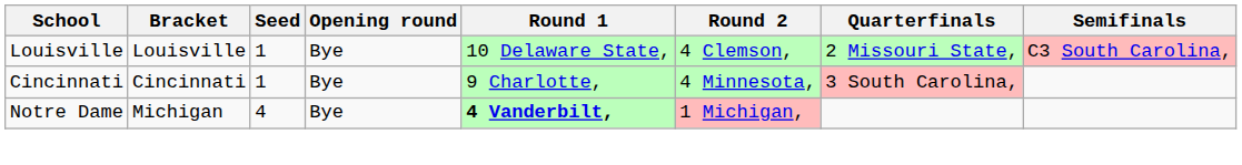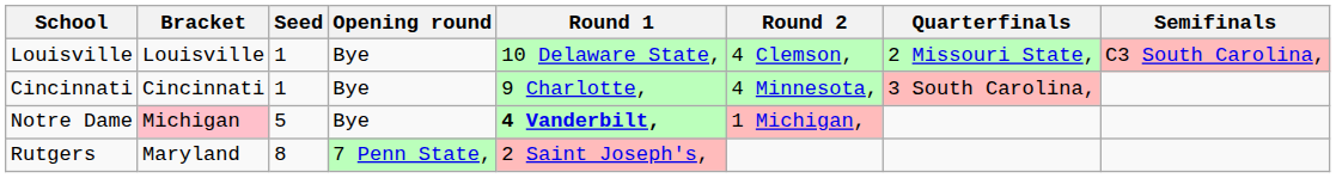 <table class="wikitable">
 <tr>
 <th>School</th>
 <th>Bracket</th>
 <th>Seed</th>
 <th>Opening round</th>
 <th>Round 1</th>
 <th>Round 2</th>
 <th>Quarterfinals</th>
 <th>Semifinals</th>
 </tr>
 <tr>
 <td>Louisville</td>
 <td>Louisville</td>
 <td>1</td>
 <td>Bye</td>
 <td style="background:#bfb;">10 <a href='#'>Delaware State</a>, </td>
 <td style="background:#bfb;">4 <a href='#'>Clemson</a>, </td>
 <td style="background:#bfb;">2 <a href='#'>Missouri State</a>, </td>
 <td style="background:#fbb;">C3 <a href='#'>South Carolina</a>, </td>
 </tr>
 <tr>
 <td>Cincinnati</td>
 <td>Cincinnati</td>
 <td>1</td>
 <td>Bye</td>
 <td style="background:#bfb;">9 <a href='#'>Charlotte</a>, </td>
 <td style="background:#bfb;">4 <a href='#'>Minnesota</a>, </td>
 <td style="background:#fbb;">3 South Carolina, </td>
 <td></td>
 </tr>
 <tr>
 <td>Notre Dame</td>
-<td>Michigan</td>
-<td>4</td>
+<td style="background: pink;">Michigan</td>
+<td>5</td>
 <td>Bye</td>
 <td style="background:#bfb;"><strong>4 <a href='#'>Vanderbilt</a>, </strong></td>
 <td style="background:#fbb;">1 <a href='#'>Michigan</a>, </td>
 <td></td>
 <td></td>
 </tr>
+<tr>
+<td>Rutgers</td>
+<td>Maryland</td>
+<td>8</td>
+<td style="background:#bfb;">7 <a href='#'>Penn State</a>, </td>
+<td style="background:#fbb;">2 <a href='#'>Saint Joseph's</a>, </td>
+<td></td>
+<td></td>
+<td></td>
+</tr>
 </table>
